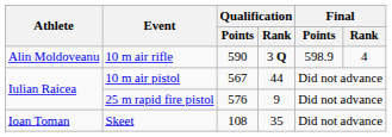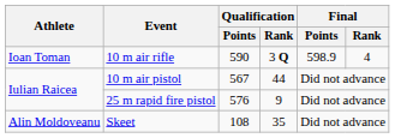 <table class="wikitable" style="font-size:90%">
 <tr>
 <th rowspan="2">Athlete</th>
 <th rowspan="2">Event</th>
 <th colspan=2>Qualification</th>
 <th colspan=2>Final</th>
 </tr>
 <tr style="font-size:95%">
 <th>Points</th>
 <th>Rank</th>
 <th>Points</th>
 <th>Rank</th>
 </tr>
 <tr align=center>
-<td align=left><a href='#'>Alin Moldoveanu</a></td>
+<td align=left><a href='#'>Ioan Toman</a></td>
 <td align=left><a href='#'>10 m air rifle</a></td>
 <td>590</td>
 <td>3 <strong>Q</strong></td>
 <td>598.9</td>
 <td>4</td>
 </tr>
 <tr align=center>
 <td align=left rowspan=2><a href='#'>Iulian Raicea</a></td>
 <td align=left><a href='#'>10 m air pistol</a></td>
 <td>567</td>
 <td>44</td>
 <td colspan=2>Did not advance</td>
 </tr>
 <tr align=center>
 <td align=left><a href='#'>25 m rapid fire pistol</a></td>
 <td>576</td>
 <td>9</td>
 <td colspan=2>Did not advance</td>
 </tr>
 <tr align=center>
-<td align=left><a href='#'>Ioan Toman</a></td>
+<td align=left><a href='#'>Alin Moldoveanu</a></td>
 <td align=left><a href='#'>Skeet</a></td>
 <td>108</td>
 <td>35</td>
 <td colspan=2>Did not advance</td>
 </tr>
 </table>
